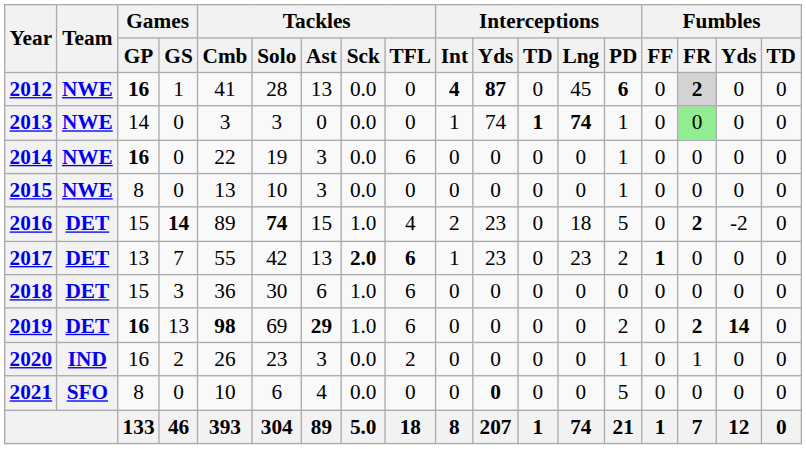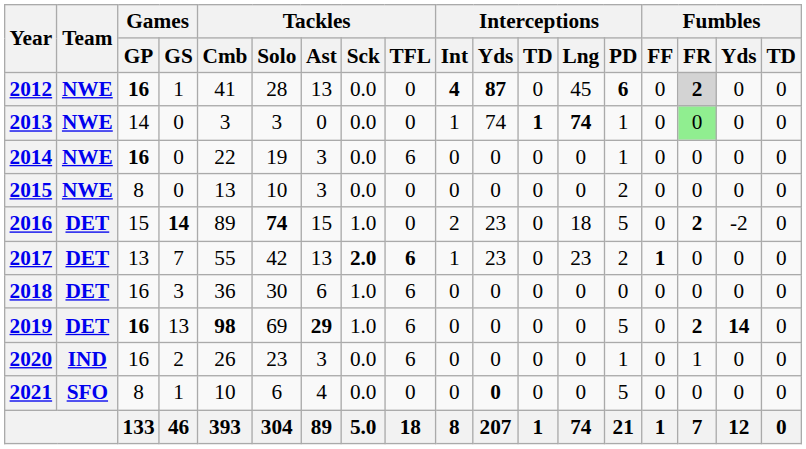 <table class="wikitable" style="text-align:center">
 <tr>
 <th rowspan="2">Year</th>
 <th rowspan="2">Team</th>
 <th colspan="2">Games</th>
 <th colspan="5">Tackles</th>
 <th colspan="5">Interceptions</th>
 <th colspan="4">Fumbles</th>
 </tr>
 <tr>
 <th>GP</th>
 <th>GS</th>
 <th>Cmb</th>
 <th>Solo</th>
 <th>Ast</th>
 <th>Sck</th>
 <th>TFL</th>
 <th>Int</th>
 <th>Yds</th>
 <th>TD</th>
 <th>Lng</th>
 <th>PD</th>
 <th>FF</th>
 <th>FR</th>
 <th>Yds</th>
 <th>TD</th>
 </tr>
 <tr>
 <th><a href='#'>2012</a></th>
 <th><a href='#'>NWE</a></th>
 <td><strong>16</strong></td>
 <td>1</td>
 <td>41</td>
 <td>28</td>
 <td>13</td>
 <td>0.0</td>
 <td>0</td>
 <td><strong>4</strong></td>
 <td><strong>87</strong></td>
 <td>0</td>
 <td>45</td>
 <td><strong>6</strong></td>
 <td>0</td>
 <td style="background: lightgrey;"><strong>2</strong></td>
 <td>0</td>
 <td>0</td>
 </tr>
 <tr>
 <th><a href='#'>2013</a></th>
 <th><a href='#'>NWE</a></th>
 <td>14</td>
 <td>0</td>
 <td>3</td>
 <td>3</td>
 <td>0</td>
 <td>0.0</td>
 <td>0</td>
 <td>1</td>
 <td>74</td>
 <td><strong>1</strong></td>
 <td><strong>74</strong></td>
 <td>1</td>
 <td>0</td>
 <td style="background: lightgreen;">0</td>
 <td>0</td>
 <td>0</td>
 </tr>
 <tr>
 <th><a href='#'>2014</a></th>
 <th><a href='#'>NWE</a></th>
 <td><strong>16</strong></td>
 <td>0</td>
 <td>22</td>
 <td>19</td>
 <td>3</td>
 <td>0.0</td>
 <td>6</td>
 <td>0</td>
 <td>0</td>
 <td>0</td>
 <td>0</td>
 <td>1</td>
 <td>0</td>
 <td>0</td>
 <td>0</td>
 <td>0</td>
 </tr>
 <tr>
 <th><a href='#'>2015</a></th>
 <th><a href='#'>NWE</a></th>
 <td>8</td>
 <td>0</td>
 <td>13</td>
 <td>10</td>
 <td>3</td>
 <td>0.0</td>
 <td>0</td>
 <td>0</td>
 <td>0</td>
 <td>0</td>
 <td>0</td>
-<td>1</td>
+<td>2</td>
 <td>0</td>
 <td>0</td>
 <td>0</td>
 <td>0</td>
 </tr>
 <tr>
 <th><a href='#'>2016</a></th>
 <th><a href='#'>DET</a></th>
 <td>15</td>
 <td><strong>14</strong></td>
 <td>89</td>
 <td><strong>74</strong></td>
 <td>15</td>
 <td>1.0</td>
-<td>4</td>
+<td>0</td>
 <td>2</td>
 <td>23</td>
 <td>0</td>
 <td>18</td>
 <td>5</td>
 <td>0</td>
 <td><strong>2</strong></td>
 <td>-2</td>
 <td>0</td>
 </tr>
 <tr>
 <th><a href='#'>2017</a></th>
 <th><a href='#'>DET</a></th>
 <td>13</td>
 <td>7</td>
 <td>55</td>
 <td>42</td>
 <td>13</td>
 <td><strong>2.0</strong></td>
 <td><strong>6</strong></td>
 <td>1</td>
 <td>23</td>
 <td>0</td>
 <td>23</td>
 <td>2</td>
 <td><strong>1</strong></td>
 <td>0</td>
 <td>0</td>
 <td>0</td>
 </tr>
 <tr>
 <th><a href='#'>2018</a></th>
 <th><a href='#'>DET</a></th>
-<td>15</td>
+<td>16</td>
 <td>3</td>
 <td>36</td>
 <td>30</td>
 <td>6</td>
 <td>1.0</td>
 <td>6</td>
 <td>0</td>
 <td>0</td>
 <td>0</td>
 <td>0</td>
 <td>0</td>
 <td>0</td>
 <td>0</td>
 <td>0</td>
 <td>0</td>
 </tr>
 <tr>
 <th><a href='#'>2019</a></th>
 <th><a href='#'>DET</a></th>
 <td><strong>16</strong></td>
 <td>13</td>
 <td><strong>98</strong></td>
 <td>69</td>
 <td><strong>29</strong></td>
 <td>1.0</td>
 <td>6</td>
 <td>0</td>
 <td>0</td>
 <td>0</td>
 <td>0</td>
-<td>2</td>
+<td>5</td>
 <td>0</td>
 <td><strong>2</strong></td>
 <td><strong>14</strong></td>
 <td>0</td>
 </tr>
 <tr>
 <th><a href='#'>2020</a></th>
 <th><a href='#'>IND</a></th>
 <td>16</td>
 <td>2</td>
 <td>26</td>
 <td>23</td>
 <td>3</td>
 <td>0.0</td>
-<td>2</td>
+<td>6</td>
 <td>0</td>
 <td>0</td>
 <td>0</td>
 <td>0</td>
 <td>1</td>
 <td>0</td>
 <td>1</td>
 <td>0</td>
 <td>0</td>
 </tr>
 <tr>
 <th><a href='#'>2021</a></th>
 <th><a href='#'>SFO</a></th>
 <td>8</td>
-<td>0</td>
+<td>1</td>
 <td>10</td>
 <td>6</td>
 <td>4</td>
 <td>0.0</td>
 <td>0</td>
 <td>0</td>
 <td><strong>0</strong></td>
 <td>0</td>
 <td>0</td>
 <td>5</td>
 <td>0</td>
 <td>0</td>
 <td>0</td>
 <td>0</td>
 </tr>
 <tr>
 <th colspan="2"></th>
 <th>133</th>
 <th>46</th>
 <th>393</th>
 <th>304</th>
 <th>89</th>
 <th>5.0</th>
 <th>18</th>
 <th>8</th>
 <th>207</th>
 <th>1</th>
 <th>74</th>
 <th>21</th>
 <th>1</th>
 <th>7</th>
 <th>12</th>
 <th>0</th>
 </tr>
 </table>
